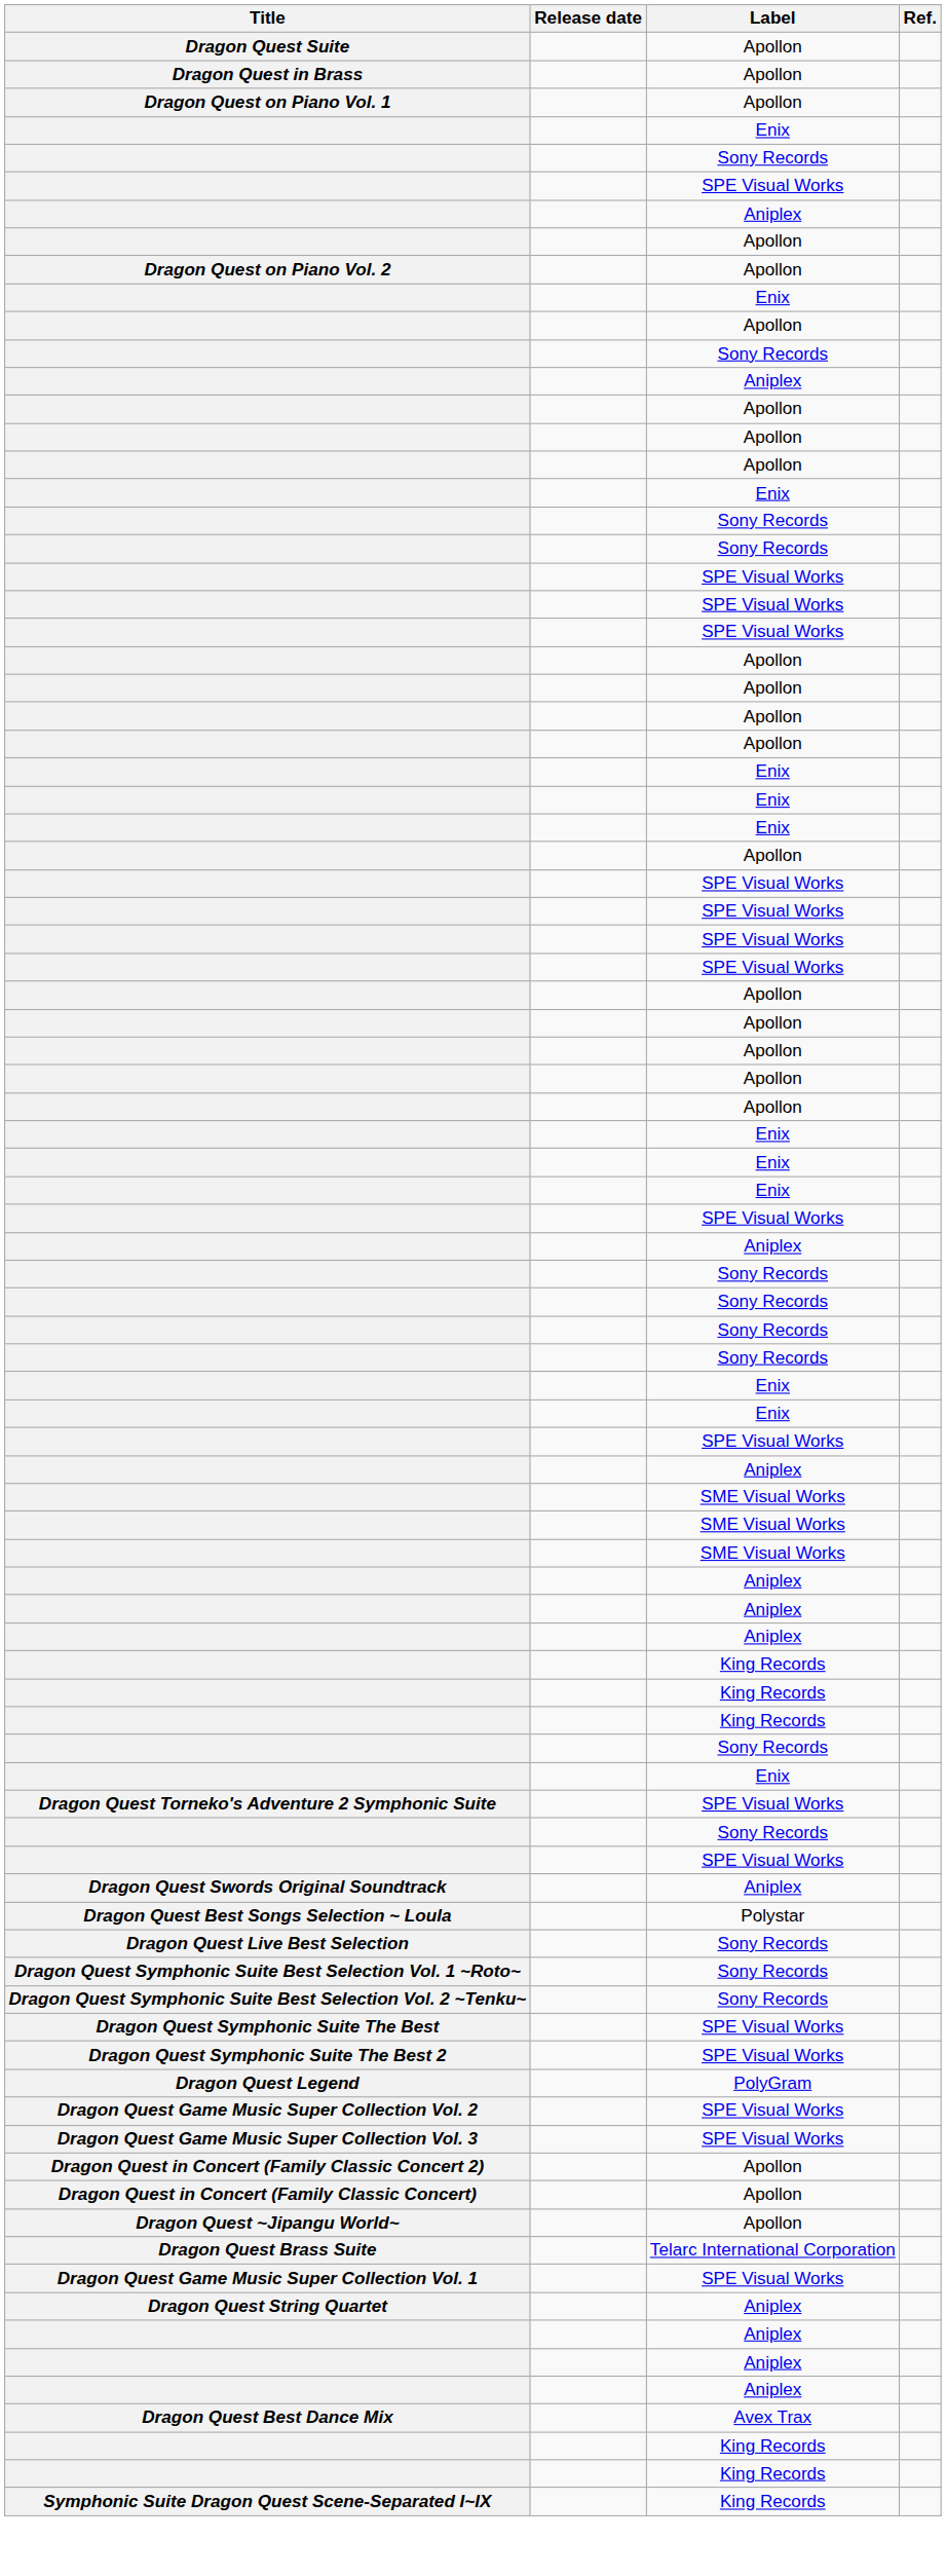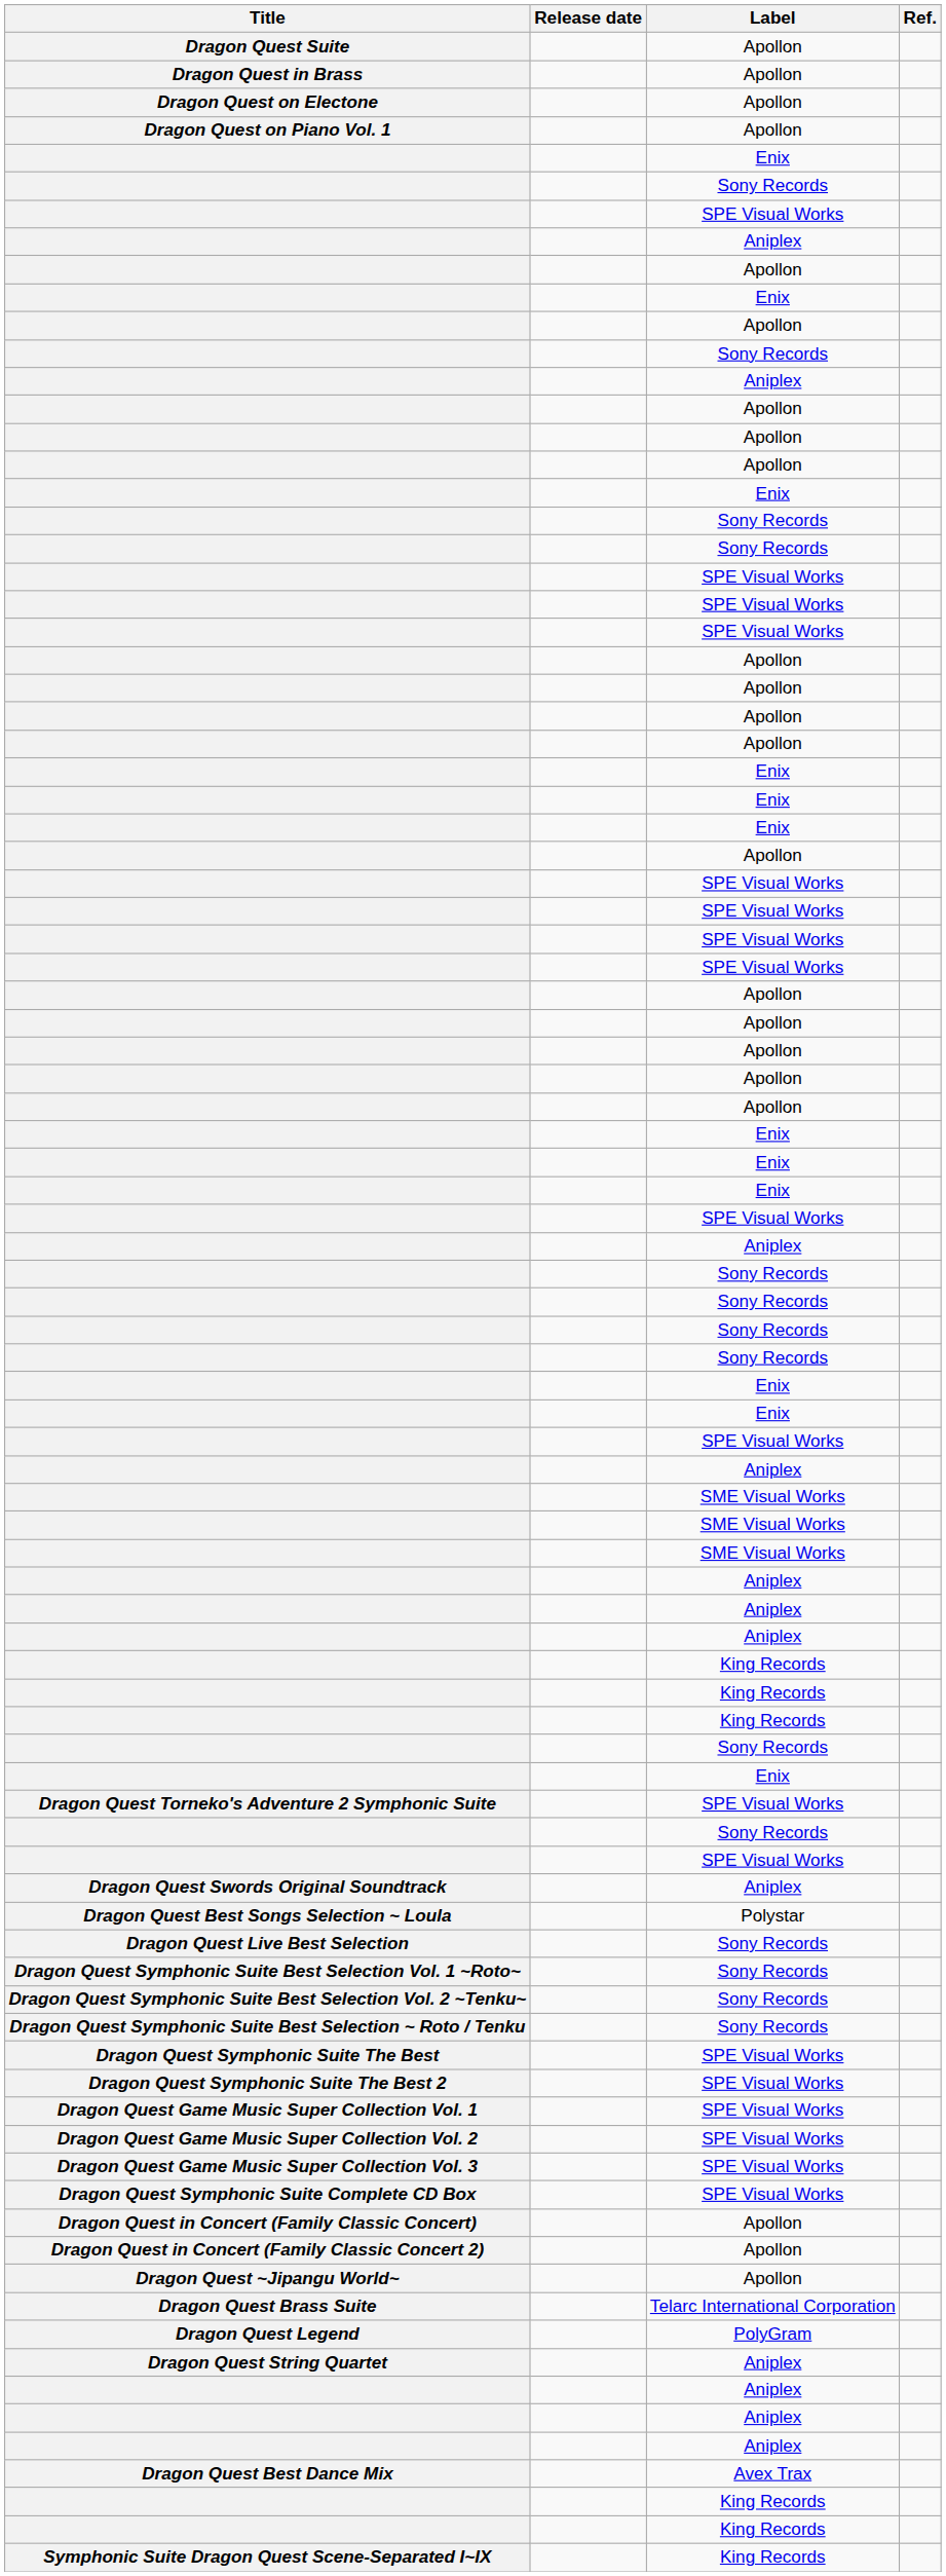 <table class="wikitable sortable" style="text-align:center;" width="auto">
 <tr>
 <th scope="col">Title</th>
 <th scope="col">Release date</th>
 <th scope="col">Label</th>
 <th scope="col" class="unsortable">Ref.</th>
 </tr>
 <tr style="text-align: center;">
 <th scope="row" style="text-align:center;"><em>Dragon Quest Suite</em></th>
 <td></td>
 <td>Apollon</td>
 <td></td>
 </tr>
 <tr style="text-align: center;">
 <th scope="row" style="text-align:center;"><em>Dragon Quest in Brass</em></th>
+<td></td>
+<td>Apollon</td>
+<td></td>
+</tr>
+<tr style="text-align: center;">
+<th scope="row" style="text-align:center;"><em>Dragon Quest on Electone</em></th>
 <td></td>
 <td>Apollon</td>
 <td></td>
 </tr>
 <tr style="text-align: center;">
 <th scope="row" style="text-align:center;"><em>Dragon Quest on Piano Vol. 1</em></th>
 <td></td>
 <td>Apollon</td>
 <td></td>
 </tr>
 <tr style="text-align: center;">
 <th scope="row" style="text-align:center;"><em></em></th>
 <td></td>
 <td><a href='#'>Enix</a></td>
 <td></td>
 </tr>
 <tr style="text-align: center;">
 <th scope="row" style="text-align:center;"><em></em></th>
 <td></td>
 <td><a href='#'>Sony Records</a></td>
 <td></td>
 </tr>
 <tr style="text-align: center;">
 <th scope="row" style="text-align:center;"><em></em></th>
 <td></td>
 <td><a href='#'>SPE Visual Works</a></td>
 <td></td>
 </tr>
 <tr style="text-align: center;">
 <th scope="row" style="text-align:center;"><em></em></th>
 <td></td>
 <td><a href='#'>Aniplex</a></td>
 <td></td>
 </tr>
 <tr style="text-align: center;">
 <th scope="row" style="text-align:center;"><em></em></th>
-<td></td>
-<td>Apollon</td>
-<td></td>
-</tr>
-<tr style="text-align: center;">
-<th scope="row" style="text-align:center;"><em>Dragon Quest on Piano Vol. 2</em></th>
 <td></td>
 <td>Apollon</td>
 <td></td>
 </tr>
 <tr style="text-align: center;">
 <th scope="row" style="text-align:center;"><em></em></th>
 <td></td>
 <td><a href='#'>Enix</a></td>
 <td></td>
 </tr>
 <tr style="text-align: center;">
 <th scope="row" style="text-align:center;"><em></em></th>
 <td></td>
 <td>Apollon</td>
 <td></td>
 </tr>
 <tr style="text-align: center;">
 <th scope="row" style="text-align:center;"><em></em></th>
 <td></td>
 <td><a href='#'>Sony Records</a></td>
 <td></td>
 </tr>
 <tr style="text-align: center;">
 <th scope="row" style="text-align:center;"><em></em></th>
 <td></td>
 <td><a href='#'>Aniplex</a></td>
 <td></td>
 </tr>
 <tr style="text-align: center;">
 <th scope="row" style="text-align:center;"></th>
 <td></td>
 <td>Apollon</td>
 <td></td>
 </tr>
 <tr style="text-align: center;">
 <th scope="row" style="text-align:center;"><em></em></th>
 <td></td>
 <td>Apollon</td>
 <td></td>
 </tr>
 <tr style="text-align: center;">
 <th scope="row" style="text-align:center;"><em></em></th>
 <td></td>
 <td>Apollon</td>
 <td></td>
 </tr>
 <tr style="text-align: center;">
 <th scope="row" style="text-align:center;"><em></em></th>
 <td></td>
 <td><a href='#'>Enix</a></td>
 <td></td>
 </tr>
 <tr style="text-align: center;">
 <th scope="row" style="text-align:center;"><em></em></th>
 <td></td>
 <td><a href='#'>Sony Records</a></td>
 <td></td>
 </tr>
 <tr style="text-align: center;">
 <th scope="row" style="text-align:center;"><em></em></th>
 <td></td>
 <td><a href='#'>Sony Records</a></td>
 <td></td>
 </tr>
 <tr style="text-align: center;">
 <th scope="row" style="text-align:center;"></th>
 <td></td>
 <td><a href='#'>SPE Visual Works</a></td>
 <td></td>
 </tr>
 <tr style="text-align: center;">
 <th scope="row" style="text-align:center;"><em></em></th>
 <td></td>
 <td><a href='#'>SPE Visual Works</a></td>
 <td></td>
 </tr>
 <tr style="text-align: center;">
 <th scope="row" style="text-align:center;"></th>
 <td></td>
 <td><a href='#'>SPE Visual Works</a></td>
 <td></td>
 </tr>
 <tr style="text-align: center;">
 <th scope="row" style="text-align:center;"></th>
 <td></td>
 <td>Apollon</td>
 <td></td>
 </tr>
 <tr style="text-align: center;">
 <th scope="row" style="text-align:center;"><em></em></th>
 <td></td>
 <td>Apollon</td>
 <td></td>
 </tr>
 <tr style="text-align: center;">
 <th scope="row" style="text-align:center;"><em></em></th>
 <td></td>
 <td>Apollon</td>
 <td></td>
 </tr>
 <tr style="text-align: center;">
 <th scope="row" style="text-align:center;"><em></em></th>
 <td></td>
 <td>Apollon</td>
 <td></td>
 </tr>
 <tr style="text-align: center;">
 <th scope="row" style="text-align:center;"><em></em></th>
 <td></td>
 <td><a href='#'>Enix</a></td>
 <td></td>
 </tr>
 <tr style="text-align: center;">
 <th scope="row" style="text-align:center;"><em></em></th>
 <td></td>
 <td><a href='#'>Enix</a></td>
 <td></td>
 </tr>
 <tr style="text-align: center;">
 <th scope="row" style="text-align:center;"><em></em></th>
 <td></td>
 <td><a href='#'>Enix</a></td>
 <td></td>
 </tr>
 <tr style="text-align: center;">
 <th scope="row" style="text-align:center;"></th>
 <td></td>
 <td>Apollon</td>
 <td></td>
 </tr>
 <tr style="text-align: center;">
 <th scope="row" style="text-align:center;"></th>
 <td></td>
 <td><a href='#'>SPE Visual Works</a></td>
 <td></td>
 </tr>
 <tr style="text-align: center;">
 <th scope="row" style="text-align:center;"><em></em></th>
 <td></td>
 <td><a href='#'>SPE Visual Works</a></td>
 <td></td>
 </tr>
 <tr style="text-align: center;">
 <th scope="row" style="text-align:center;"><em></em></th>
 <td></td>
 <td><a href='#'>SPE Visual Works</a></td>
 <td></td>
 </tr>
 <tr style="text-align: center;">
 <th scope="row" style="text-align:center;"></th>
 <td></td>
 <td><a href='#'>SPE Visual Works</a></td>
 <td></td>
 </tr>
 <tr style="text-align: center;">
 <th scope="row" style="text-align:center;"><em></em></th>
 <td></td>
 <td>Apollon</td>
 <td></td>
 </tr>
 <tr style="text-align: center;">
 <th scope="row" style="text-align:center;"></th>
 <td></td>
 <td>Apollon</td>
 <td></td>
 </tr>
 <tr style="text-align: center;">
 <th scope="row" style="text-align:center;"><em></em></th>
 <td></td>
 <td>Apollon</td>
 <td></td>
 </tr>
 <tr style="text-align: center;">
 <th scope="row" style="text-align:center;"><em></em></th>
 <td></td>
 <td>Apollon</td>
 <td></td>
 </tr>
 <tr style="text-align: center;">
 <th scope="row" style="text-align:center;"><em></em></th>
 <td></td>
 <td>Apollon</td>
 <td></td>
 </tr>
 <tr style="text-align: center;">
 <th scope="row" style="text-align:center;"><em></em></th>
 <td></td>
 <td><a href='#'>Enix</a></td>
 <td></td>
 </tr>
 <tr style="text-align: center;">
 <th scope="row" style="text-align:center;"><em></em></th>
 <td></td>
 <td><a href='#'>Enix</a></td>
 <td></td>
 </tr>
 <tr style="text-align: center;">
 <th scope="row" style="text-align:center;"><em></em></th>
 <td></td>
 <td><a href='#'>Enix</a></td>
 <td></td>
 </tr>
 <tr style="text-align: center;">
 <th scope="row" style="text-align:center;"></th>
 <td></td>
 <td><a href='#'>SPE Visual Works</a></td>
 <td></td>
 </tr>
 <tr style="text-align: center;">
 <th scope="row" style="text-align:center;"></th>
 <td></td>
 <td><a href='#'>Aniplex</a></td>
 <td></td>
 </tr>
 <tr style="text-align: center;">
 <th scope="row" style="text-align:center;"></th>
 <td></td>
 <td><a href='#'>Sony Records</a></td>
 <td></td>
 </tr>
 <tr style="text-align: center;">
 <th scope="row" style="text-align:center;"><em></em></th>
 <td></td>
 <td><a href='#'>Sony Records</a></td>
 <td></td>
 </tr>
 <tr style="text-align: center;">
 <th scope="row" style="text-align:center;"><em></em></th>
 <td></td>
 <td><a href='#'>Sony Records</a></td>
 <td></td>
 </tr>
 <tr style="text-align: center;">
 <th scope="row" style="text-align:center;"><em></em></th>
 <td></td>
 <td><a href='#'>Sony Records</a></td>
 <td></td>
 </tr>
 <tr style="text-align: center;">
 <th scope="row" style="text-align:center;"><em></em></th>
 <td></td>
 <td><a href='#'>Enix</a></td>
 <td></td>
 </tr>
 <tr style="text-align: center;">
 <th scope="row" style="text-align:center;"><em></em></th>
 <td></td>
 <td><a href='#'>Enix</a></td>
 <td></td>
 </tr>
 <tr style="text-align: center;">
 <th scope="row" style="text-align:center;"></th>
 <td></td>
 <td><a href='#'>SPE Visual Works</a></td>
 <td></td>
 </tr>
 <tr style="text-align: center;">
 <th scope="row" style="text-align:center;"></th>
 <td></td>
 <td><a href='#'>Aniplex</a></td>
 <td></td>
 </tr>
 <tr style="text-align: center;">
 <th scope="row" style="text-align:center;"><em></em></th>
 <td></td>
 <td><a href='#'>SME Visual Works</a></td>
 <td></td>
 </tr>
 <tr style="text-align: center;">
 <th scope="row" style="text-align:center;"><em></em></th>
 <td></td>
 <td><a href='#'>SME Visual Works</a></td>
 <td></td>
 </tr>
 <tr style="text-align: center;">
 <th scope="row" style="text-align:center;"><em></em></th>
 <td></td>
 <td><a href='#'>SME Visual Works</a></td>
 <td></td>
 </tr>
 <tr style="text-align: center;">
 <th scope="row" style="text-align:center;"></th>
 <td></td>
 <td><a href='#'>Aniplex</a></td>
 <td></td>
 </tr>
 <tr style="text-align: center;">
 <th scope="row" style="text-align:center;"><em></em></th>
 <td></td>
 <td><a href='#'>Aniplex</a></td>
 <td></td>
 </tr>
 <tr style="text-align: center;">
 <th scope="row" style="text-align:center;"><em></em></th>
 <td></td>
 <td><a href='#'>Aniplex</a></td>
 <td></td>
 </tr>
 <tr style="text-align: center;">
 <th scope="row" style="text-align:center;"><em></em></th>
 <td></td>
 <td><a href='#'>King Records</a></td>
 <td></td>
 </tr>
 <tr style="text-align: center;">
 <th scope="row" style="text-align:center;"><em></em></th>
 <td></td>
 <td><a href='#'>King Records</a></td>
 <td></td>
 </tr>
 <tr style="text-align: center;">
 <th scope="row" style="text-align:center;"><em></em></th>
 <td></td>
 <td><a href='#'>King Records</a></td>
 <td></td>
 </tr>
 <tr style="text-align: center;">
 <th scope="row" style="text-align:center;"><em></em></th>
 <td></td>
 <td><a href='#'>Sony Records</a></td>
 <td></td>
 </tr>
 <tr style="text-align: center;">
 <th scope="row" style="text-align:center;"><em></em></th>
 <td></td>
 <td><a href='#'>Enix</a></td>
 <td></td>
 </tr>
 <tr style="text-align: center;">
 <th scope="row" style="text-align:center;"><em>Dragon Quest Torneko's Adventure 2 Symphonic Suite</em></th>
 <td></td>
 <td><a href='#'>SPE Visual Works</a></td>
 <td></td>
 </tr>
 <tr style="text-align: center;">
 <th scope="row" style="text-align:center;"><em></em></th>
 <td></td>
 <td><a href='#'>Sony Records</a></td>
 <td></td>
 </tr>
 <tr style="text-align: center;">
 <th scope="row" style="text-align:center;"><em></em></th>
 <td></td>
 <td><a href='#'>SPE Visual Works</a></td>
 <td></td>
 </tr>
 <tr style="text-align: center;">
 <th scope="row" style="text-align:center;"><em>Dragon Quest Swords Original Soundtrack</em></th>
 <td></td>
 <td><a href='#'>Aniplex</a></td>
 <td></td>
 </tr>
 <tr style="text-align: center;">
 <th scope="row" style="text-align:center;"><em>Dragon Quest Best Songs Selection ~ Loula</em></th>
 <td></td>
 <td>Polystar</td>
 <td></td>
 </tr>
 <tr style="text-align: center;">
 <th scope="row" style="text-align:center;"><em>Dragon Quest Live Best Selection</em></th>
 <td></td>
 <td><a href='#'>Sony Records</a></td>
 <td></td>
 </tr>
 <tr style="text-align: center;">
 <th scope="row" style="text-align:center;"><em>Dragon Quest Symphonic Suite Best Selection Vol. 1 ~Roto~</em></th>
 <td></td>
 <td><a href='#'>Sony Records</a></td>
 <td></td>
 </tr>
 <tr style="text-align: center;">
 <th scope="row" style="text-align:center;"><em>Dragon Quest Symphonic Suite Best Selection Vol. 2 ~Tenku~</em></th>
 <td></td>
 <td><a href='#'>Sony Records</a></td>
 <td></td>
 </tr>
 <tr style="text-align: center;">
+<th scope="row" style="text-align:center;"><em>Dragon Quest Symphonic Suite Best Selection ~ Roto / Tenku</em></th>
+<td></td>
+<td><a href='#'>Sony Records</a></td>
+<td></td>
+</tr>
+<tr style="text-align: center;">
 <th scope="row" style="text-align:center;"><em>Dragon Quest Symphonic Suite The Best</em></th>
 <td></td>
 <td><a href='#'>SPE Visual Works</a></td>
 <td></td>
 </tr>
 <tr style="text-align: center;">
 <th scope="row" style="text-align:center;"><em>Dragon Quest Symphonic Suite The Best 2</em></th>
 <td></td>
 <td><a href='#'>SPE Visual Works</a></td>
 <td></td>
 </tr>
 <tr style="text-align: center;">
-<th scope="row" style="text-align:center;"><em>Dragon Quest Legend</em></th>
+<th scope="row" style="text-align:center;"><em>Dragon Quest Game Music Super Collection Vol. 1</em></th>
 <td></td>
-<td><a href='#'>PolyGram</a></td>
+<td><a href='#'>SPE Visual Works</a></td>
 <td></td>
 </tr>
 <tr style="text-align: center;">
 <th scope="row" style="text-align:center;"><em>Dragon Quest Game Music Super Collection Vol. 2</em></th>
 <td></td>
 <td><a href='#'>SPE Visual Works</a></td>
 <td></td>
 </tr>
 <tr style="text-align: center;">
 <th scope="row" style="text-align:center;"><em>Dragon Quest Game Music Super Collection Vol. 3</em></th>
 <td></td>
 <td><a href='#'>SPE Visual Works</a></td>
 <td></td>
 </tr>
 <tr style="text-align: center;">
-<th scope="row" style="text-align:center;"><em>Dragon Quest in Concert (Family Classic Concert 2)</em></th>
+<th scope="row" style="text-align:center;"><em>Dragon Quest Symphonic Suite Complete CD Box</em></th>
+<td></td>
+<td><a href='#'>SPE Visual Works</a></td>
+<td></td>
+</tr>
+<tr style="text-align: center;">
+<th scope="row" style="text-align:center;"><em>Dragon Quest in Concert (Family Classic Concert)</em></th>
 <td></td>
 <td>Apollon</td>
 <td></td>
 </tr>
 <tr style="text-align: center;">
-<th scope="row" style="text-align:center;"><em>Dragon Quest in Concert (Family Classic Concert)</em></th>
+<th scope="row" style="text-align:center;"><em>Dragon Quest in Concert (Family Classic Concert 2)</em></th>
 <td></td>
 <td>Apollon</td>
 <td></td>
 </tr>
 <tr style="text-align: center;">
 <th scope="row" style="text-align:center;"><em>Dragon Quest ~Jipangu World~</em></th>
 <td></td>
 <td>Apollon</td>
 <td></td>
 </tr>
 <tr style="text-align: center;">
 <th scope="row" style="text-align:center;"><em>Dragon Quest Brass Suite</em></th>
 <td></td>
 <td><a href='#'>Telarc International Corporation</a></td>
 <td></td>
 </tr>
 <tr style="text-align: center;">
-<th scope="row" style="text-align:center;"><em>Dragon Quest Game Music Super Collection Vol. 1</em></th>
+<th scope="row" style="text-align:center;"><em>Dragon Quest Legend</em></th>
 <td></td>
-<td><a href='#'>SPE Visual Works</a></td>
+<td><a href='#'>PolyGram</a></td>
 <td></td>
 </tr>
 <tr style="text-align: center;">
 <th scope="row" style="text-align:center;"><em>Dragon Quest String Quartet</em></th>
 <td></td>
 <td><a href='#'>Aniplex</a></td>
 <td></td>
 </tr>
 <tr style="text-align: center;">
 <th scope="row" style="text-align:center;"><em></em></th>
 <td></td>
 <td><a href='#'>Aniplex</a></td>
 <td></td>
 </tr>
 <tr style="text-align: center;">
 <th scope="row" style="text-align:center;"><em></em></th>
 <td></td>
 <td><a href='#'>Aniplex</a></td>
 <td></td>
 </tr>
 <tr style="text-align: center;">
 <th scope="row" style="text-align:center;"><em></em></th>
 <td></td>
 <td><a href='#'>Aniplex</a></td>
 <td></td>
 </tr>
 <tr style="text-align: center;">
 <th scope="row" style="text-align:center;"><em>Dragon Quest Best Dance Mix</em></th>
 <td></td>
 <td><a href='#'>Avex Trax</a></td>
 <td></td>
 </tr>
 <tr style="text-align: center;">
 <th scope="row" style="text-align:center;"><em></em></th>
 <td></td>
 <td><a href='#'>King Records</a></td>
 <td></td>
 </tr>
 <tr style="text-align: center;">
 <th scope="row" style="text-align:center;"><em></em></th>
 <td></td>
 <td><a href='#'>King Records</a></td>
 <td></td>
 </tr>
 <tr style="text-align: center;">
 <th scope="row" style="text-align:center;"><em>Symphonic Suite Dragon Quest Scene-Separated I~IX</em></th>
 <td></td>
 <td><a href='#'>King Records</a></td>
 <td></td>
 </tr>
 </table>
